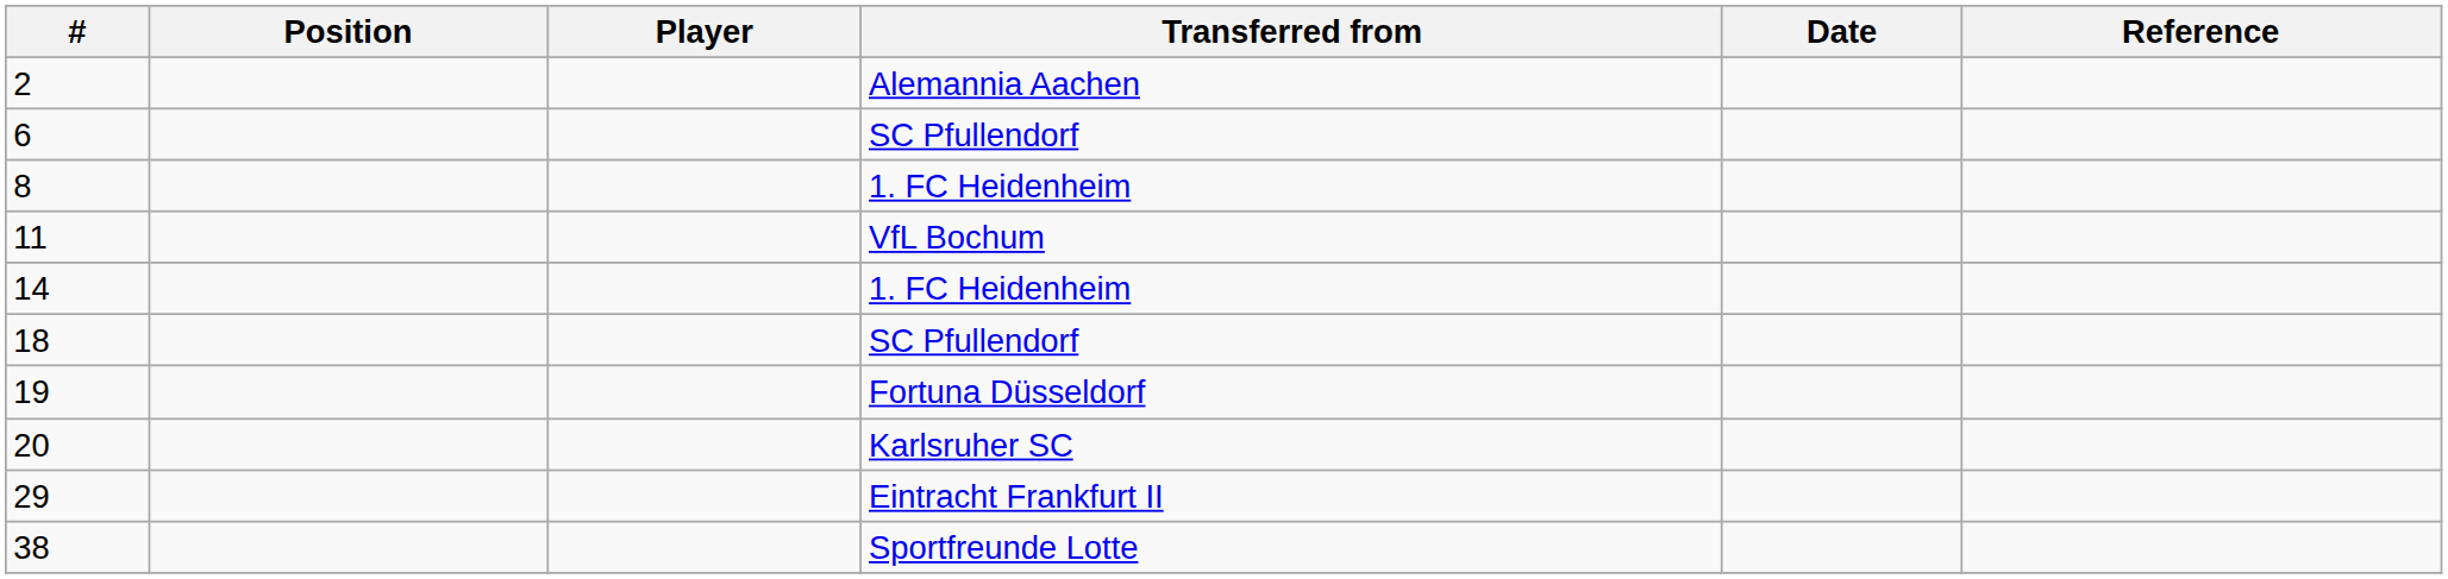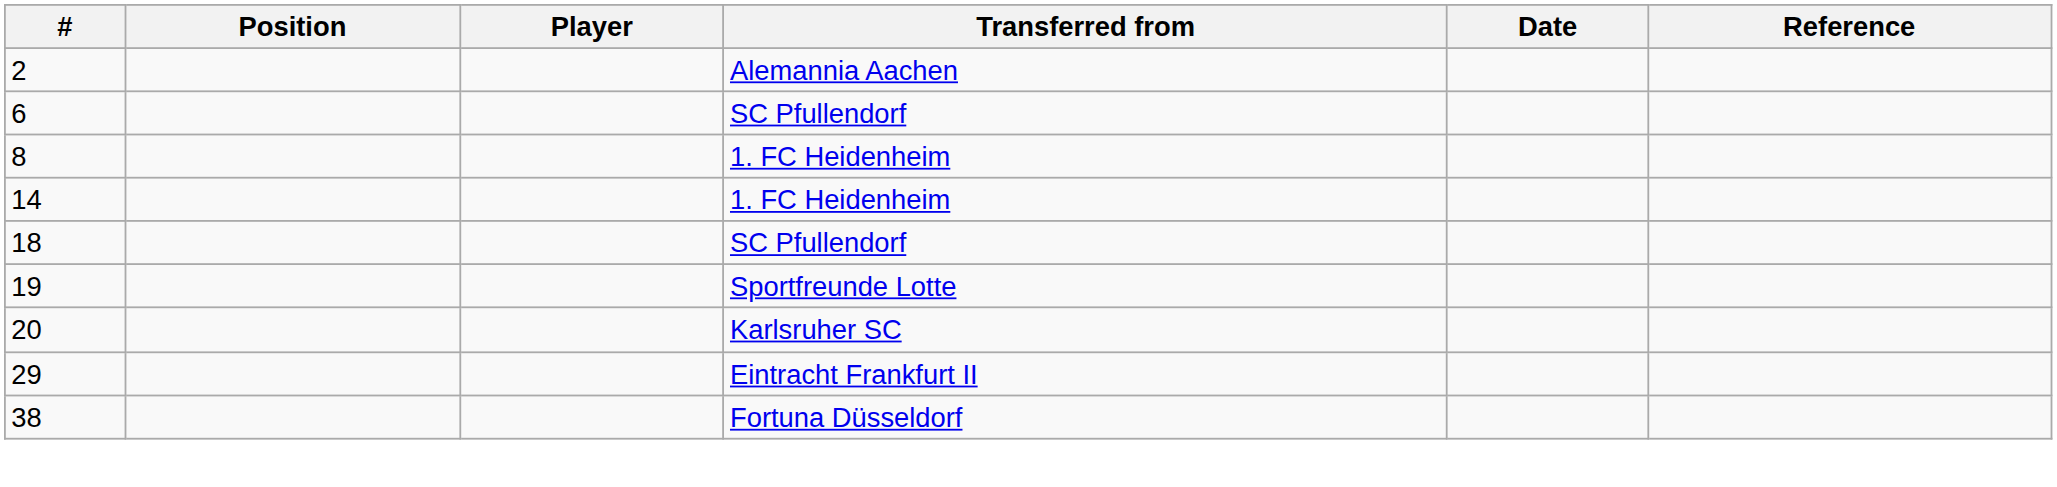 <table class="wikitable sortable" style="width:90%; text-align:center; font-size:95%; text-align:left;">
 <tr>
 <th><strong>#</strong></th>
 <th><strong>Position</strong></th>
 <th><strong>Player</strong></th>
 <th><strong>Transferred from</strong></th>
 <th><strong>Date</strong></th>
 <th><strong>Reference</strong></th>
 </tr>
 <tr>
 <td>2</td>
 <td></td>
 <td></td>
 <td> <a href='#'>Alemannia Aachen</a></td>
 <td></td>
 <td></td>
 </tr>
 <tr>
 <td>6</td>
 <td></td>
 <td></td>
 <td> <a href='#'>SC Pfullendorf</a></td>
 <td></td>
 <td></td>
 </tr>
 <tr>
 <td>8</td>
 <td></td>
 <td></td>
 <td> <a href='#'>1. FC Heidenheim</a></td>
 <td></td>
 <td></td>
 </tr>
 <tr>
-<td>11</td>
-<td></td>
-<td></td>
-<td> <a href='#'>VfL Bochum</a></td>
-<td></td>
-<td></td>
-</tr>
-<tr>
 <td>14</td>
 <td></td>
 <td></td>
 <td> <a href='#'>1. FC Heidenheim</a></td>
 <td></td>
 <td></td>
 </tr>
 <tr>
 <td>18</td>
 <td></td>
 <td></td>
 <td> <a href='#'>SC Pfullendorf</a></td>
 <td></td>
 <td></td>
 </tr>
 <tr>
 <td>19</td>
 <td></td>
 <td></td>
-<td> <a href='#'>Fortuna Düsseldorf</a></td>
+<td> <a href='#'>Sportfreunde Lotte</a></td>
 <td></td>
 <td></td>
 </tr>
 <tr>
 <td>20</td>
 <td></td>
 <td></td>
 <td> <a href='#'>Karlsruher SC</a></td>
 <td></td>
 <td></td>
 </tr>
 <tr>
 <td>29</td>
 <td></td>
 <td></td>
 <td> <a href='#'>Eintracht Frankfurt II</a></td>
 <td></td>
 <td></td>
 </tr>
 <tr>
 <td>38</td>
 <td></td>
 <td></td>
-<td> <a href='#'>Sportfreunde Lotte</a></td>
+<td> <a href='#'>Fortuna Düsseldorf</a></td>
 <td></td>
 <td></td>
 </tr>
 </table>
